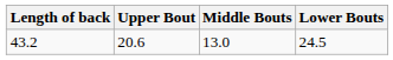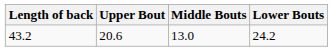 <table class="wikitable" style="Margin:auto">
 <tr>
 <th>Length of back</th>
 <th>Upper Bout</th>
 <th>Middle Bouts</th>
 <th>Lower Bouts</th>
 </tr>
 <tr>
 <td>43.2</td>
 <td>20.6</td>
 <td>13.0</td>
-<td>24.5</td>
+<td>24.2</td>
 </tr>
 </table>
